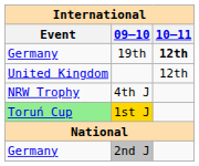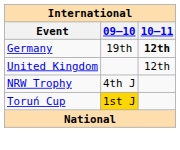 <table class="wikitable" style="text-align:center">
 <tr>
 <th colspan="3" style="background-color: #ffdead; " align="center">International</th>
 </tr>
 <tr>
 <th>Event</th>
 <th><a href='#'>09–10</a></th>
 <th><a href='#'>10–11</a></th>
 </tr>
 <tr>
 <td align=left> <a href='#'>Germany</a></td>
 <td>19th</td>
 <td><strong>12th</strong></td>
 </tr>
 <tr>
 <td align=left> <a href='#'>United Kingdom</a></td>
 <td></td>
 <td>12th</td>
 </tr>
 <tr>
 <td align="left"><a href='#'>NRW Trophy</a></td>
 <td>4th J</td>
 <td></td>
 </tr>
 <tr>
-<td align="left" style="background: lightgreen;"><a href='#'>Toruń Cup</a></td>
+<td align="left"><a href='#'>Toruń Cup</a></td>
 <td bgcolor="gold">1st J</td>
 <td></td>
 </tr>
 <tr>
 <th colspan="3" style="background-color: #ffdead; " align="center">National</th>
 </tr>
-<tr>
-<td align="left"><a href='#'>Germany</a></td>
-<td bgcolor="silver">2nd J</td>
-<td></td>
-</tr>
 </table>
